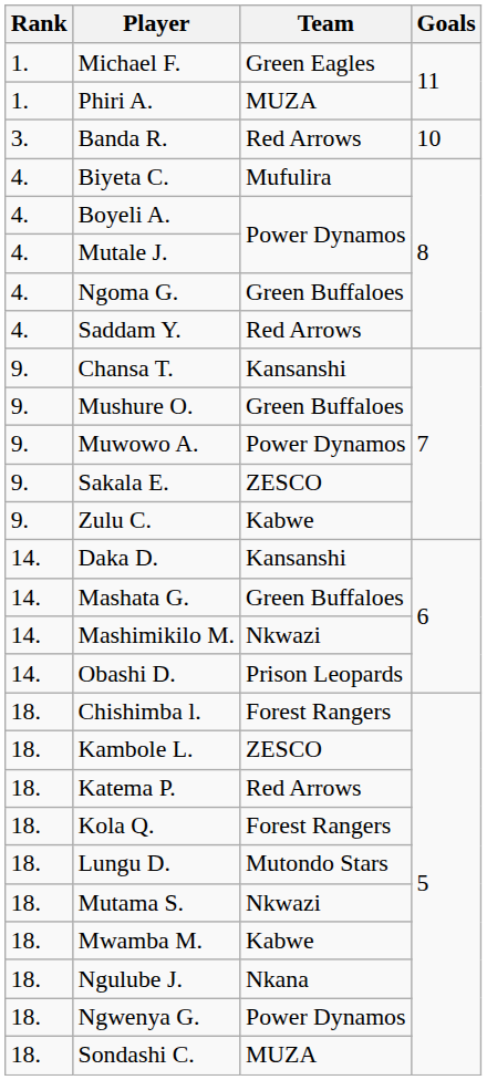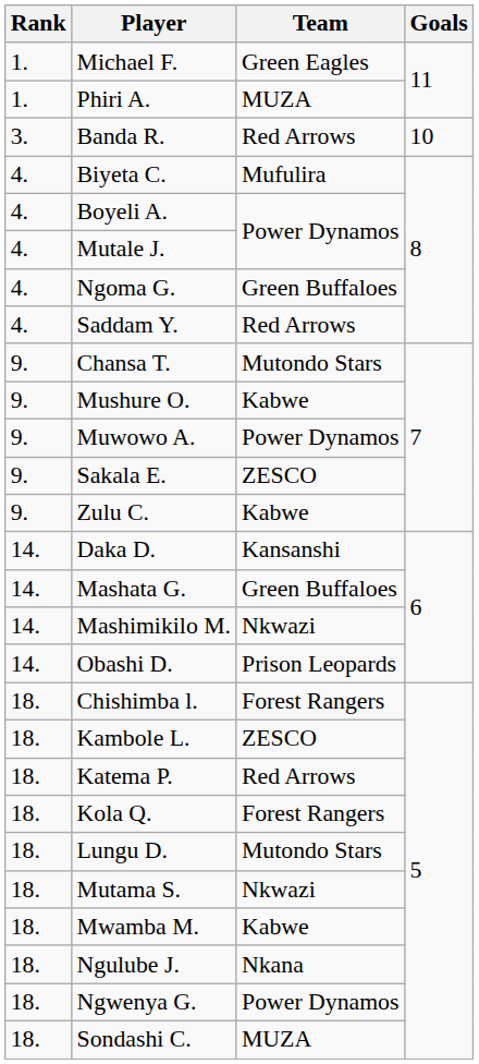 <table class="wikitable">
 <tr>
 <th>Rank</th>
 <th>Player</th>
 <th>Team</th>
 <th>Goals</th>
 </tr>
 <tr>
 <td>1.</td>
 <td>Michael F.</td>
 <td>Green Eagles</td>
 <td rowspan="2">11</td>
 </tr>
 <tr>
 <td>1.</td>
 <td>Phiri A.</td>
 <td>MUZA</td>
 </tr>
 <tr>
 <td>3.</td>
 <td>Banda R.</td>
 <td>Red Arrows</td>
 <td>10</td>
 </tr>
 <tr>
 <td>4.</td>
 <td>Biyeta C.</td>
 <td>Mufulira</td>
 <td rowspan="5">8</td>
 </tr>
 <tr>
 <td>4.</td>
 <td>Boyeli A.</td>
 <td rowspan="2">Power Dynamos</td>
 </tr>
 <tr>
 <td>4.</td>
 <td>Mutale J.</td>
 </tr>
 <tr>
 <td>4.</td>
 <td>Ngoma G.</td>
 <td>Green Buffaloes</td>
 </tr>
 <tr>
 <td>4.</td>
 <td>Saddam Y.</td>
 <td>Red Arrows</td>
 </tr>
 <tr>
 <td>9.</td>
 <td>Chansa T.</td>
-<td>Kansanshi</td>
+<td>Mutondo Stars</td>
 <td rowspan="5">7</td>
 </tr>
 <tr>
 <td>9.</td>
 <td>Mushure O.</td>
-<td>Green Buffaloes</td>
+<td>Kabwe</td>
 </tr>
 <tr>
 <td>9.</td>
 <td>Muwowo A.</td>
 <td>Power Dynamos</td>
 </tr>
 <tr>
 <td>9.</td>
 <td>Sakala E.</td>
 <td>ZESCO</td>
 </tr>
 <tr>
 <td>9.</td>
 <td>Zulu C.</td>
 <td>Kabwe</td>
 </tr>
 <tr>
 <td>14.</td>
 <td>Daka D.</td>
 <td>Kansanshi</td>
 <td rowspan="4">6</td>
 </tr>
 <tr>
 <td>14.</td>
 <td>Mashata G.</td>
 <td>Green Buffaloes</td>
 </tr>
 <tr>
 <td>14.</td>
 <td>Mashimikilo M.</td>
 <td>Nkwazi</td>
 </tr>
 <tr>
 <td>14.</td>
 <td>Obashi D.</td>
 <td>Prison Leopards</td>
 </tr>
 <tr>
 <td>18.</td>
 <td>Chishimba l.</td>
 <td>Forest Rangers</td>
 <td rowspan="10">5</td>
 </tr>
 <tr>
 <td>18.</td>
 <td>Kambole L.</td>
 <td>ZESCO</td>
 </tr>
 <tr>
 <td>18.</td>
 <td>Katema P.</td>
 <td>Red Arrows</td>
 </tr>
 <tr>
 <td>18.</td>
 <td>Kola Q.</td>
 <td>Forest Rangers</td>
 </tr>
 <tr>
 <td>18.</td>
 <td>Lungu D.</td>
 <td>Mutondo Stars</td>
 </tr>
 <tr>
 <td>18.</td>
 <td>Mutama S.</td>
 <td>Nkwazi</td>
 </tr>
 <tr>
 <td>18.</td>
 <td>Mwamba M.</td>
 <td>Kabwe</td>
 </tr>
 <tr>
 <td>18.</td>
 <td>Ngulube J.</td>
 <td>Nkana</td>
 </tr>
 <tr>
 <td>18.</td>
 <td>Ngwenya G.</td>
 <td>Power Dynamos</td>
 </tr>
 <tr>
 <td>18.</td>
 <td>Sondashi C.</td>
 <td>MUZA</td>
 </tr>
 </table>
